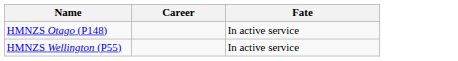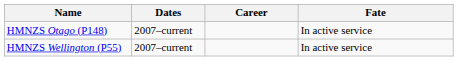 <table class="wikitable">
 <tr>
 <th width="180">Name</th>
+<th width="100">Dates</th>
 <th width="130">Career</th>
 <th width="220">Fate</th>
 </tr>
 <tr>
 <td><a href='#'>HMNZS <em>Otago</em> (P148)</a></td>
+<td>2007–current</td>
 <td> </td>
 <td>In active service</td>
 </tr>
 <tr>
 <td><a href='#'>HMNZS <em>Wellington</em> (P55)</a></td>
+<td>2007–current</td>
 <td> </td>
 <td>In active service</td>
 </tr>
 </table>
